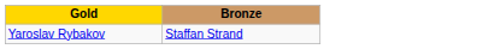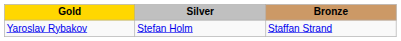 <table class="wikitable" style="text-align:left">
 <tr align="center">
 <td width=200 bgcolor=gold><strong>Gold</strong></td>
+<td width=200 bgcolor=silver><strong>Silver</strong></td>
 <td width=200 bgcolor=CC9966><strong>Bronze</strong></td>
 </tr>
 <tr>
 <td><a href='#'>Yaroslav Rybakov</a><br><em></em></td>
+<td><a href='#'>Stefan Holm</a><br><em></em></td>
 <td><a href='#'>Staffan Strand</a><br><em></em></td>
 </tr>
 </table>
